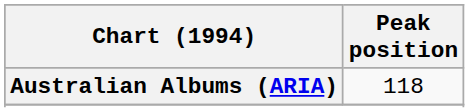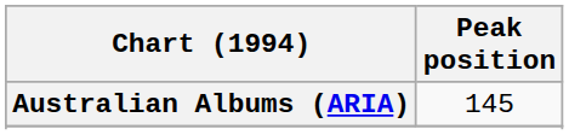 <table class="wikitable sortable plainrowheaders">
 <tr>
 <th>Chart (1994)</th>
 <th>Peak<br>position</th>
 </tr>
 <tr>
 <th scope="row">Australian Albums (<a href='#'>ARIA</a>)</th>
-<td align="center">118</td>
+<td align="center">145</td>
 </tr>
 <tr>
 </tr>
 <tr>
 </tr>
 <tr>
 </tr>
 <tr>
 </tr>
 <tr>
 </tr>
 <tr>
 </tr>
 <tr>
 </tr>
 </table>
